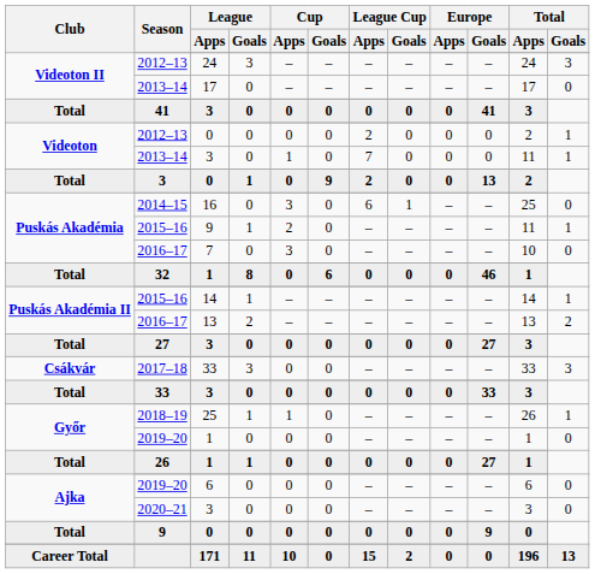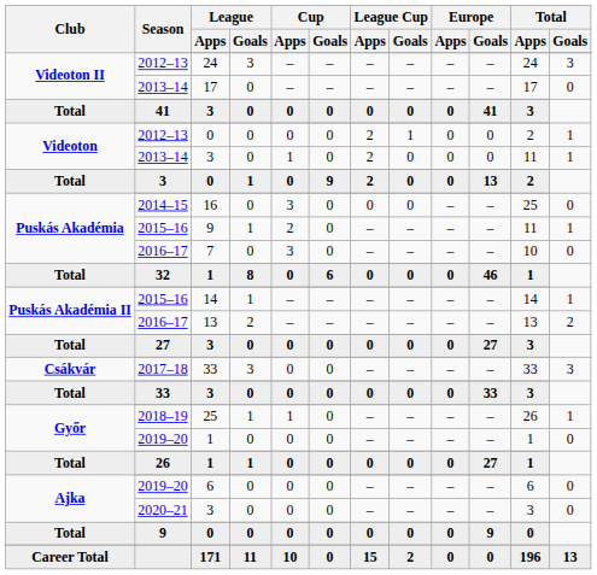 <table class="wikitable" style="font-size:90%; text-align: center;">
 <tr>
 <th rowspan="2">Club</th>
 <th rowspan="2">Season</th>
 <th colspan="2">League</th>
 <th colspan="2">Cup</th>
 <th colspan="2">League Cup</th>
 <th colspan="2">Europe</th>
 <th colspan="2">Total</th>
 </tr>
 <tr>
 <th>Apps</th>
 <th>Goals</th>
 <th>Apps</th>
 <th>Goals</th>
 <th>Apps</th>
 <th>Goals</th>
 <th>Apps</th>
 <th>Goals</th>
 <th>Apps</th>
 <th>Goals</th>
 </tr>
 <tr ||-||-||-|->
 <td rowspan="4" valign="center"><strong><a href='#'>Videoton II</a></strong></td>
 </tr>
 <tr>
 <td><a href='#'>2012–13</a></td>
 <td>24</td>
 <td>3</td>
 <td>–</td>
 <td>–</td>
 <td>–</td>
 <td>–</td>
 <td>–</td>
 <td>–</td>
 <td>24</td>
 <td>3</td>
 </tr>
 <tr>
 <td><a href='#'>2013–14</a></td>
 <td>17</td>
 <td>0</td>
 <td>–</td>
 <td>–</td>
 <td>–</td>
 <td>–</td>
 <td>–</td>
 <td>–</td>
 <td>17</td>
 <td>0</td>
 </tr>
 <tr>
 </tr>
 <tr style="font-weight:bold; background-color:#eeeeee;">
 <td>Total</td>
 <td>41</td>
 <td>3</td>
 <td>0</td>
 <td>0</td>
 <td>0</td>
 <td>0</td>
 <td>0</td>
 <td>0</td>
 <td>41</td>
 <td>3</td>
 </tr>
 <tr>
 <td rowspan="4" valign="center"><strong><a href='#'>Videoton</a></strong></td>
 </tr>
 <tr>
 <td><a href='#'>2012–13</a></td>
 <td>0</td>
 <td>0</td>
 <td>0</td>
 <td>0</td>
 <td>2</td>
-<td>0</td>
+<td>1</td>
 <td>0</td>
 <td>0</td>
 <td>2</td>
 <td>1</td>
 </tr>
 <tr>
 <td><a href='#'>2013–14</a></td>
 <td>3</td>
 <td>0</td>
 <td>1</td>
 <td>0</td>
-<td>7</td>
+<td>2</td>
 <td>0</td>
 <td>0</td>
 <td>0</td>
 <td>11</td>
 <td>1</td>
 </tr>
 <tr>
 </tr>
 <tr style="font-weight:bold; background-color:#eeeeee;">
 <td>Total</td>
 <td>3</td>
 <td>0</td>
 <td>1</td>
 <td>0</td>
 <td>9</td>
 <td>2</td>
 <td>0</td>
 <td>0</td>
 <td>13</td>
 <td>2</td>
 </tr>
 <tr>
 <td rowspan="5" valign="center"><strong><a href='#'>Puskás Akadémia</a></strong></td>
 </tr>
 <tr>
 <td><a href='#'>2014–15</a></td>
 <td>16</td>
 <td>0</td>
 <td>3</td>
 <td>0</td>
-<td>6</td>
-<td>1</td>
+<td>0</td>
+<td>0</td>
 <td>–</td>
 <td>–</td>
 <td>25</td>
 <td>0</td>
 </tr>
 <tr>
 <td><a href='#'>2015–16</a></td>
 <td>9</td>
 <td>1</td>
 <td>2</td>
 <td>0</td>
 <td>–</td>
 <td>–</td>
 <td>–</td>
 <td>–</td>
 <td>11</td>
 <td>1</td>
 </tr>
 <tr>
 <td><a href='#'>2016–17</a></td>
 <td>7</td>
 <td>0</td>
 <td>3</td>
 <td>0</td>
 <td>–</td>
 <td>–</td>
 <td>–</td>
 <td>–</td>
 <td>10</td>
 <td>0</td>
 </tr>
 <tr>
 </tr>
 <tr style="font-weight:bold; background-color:#eeeeee;">
 <td>Total</td>
 <td>32</td>
 <td>1</td>
 <td>8</td>
 <td>0</td>
 <td>6</td>
 <td>0</td>
 <td>0</td>
 <td>0</td>
 <td>46</td>
 <td>1</td>
 </tr>
 <tr>
 <td rowspan="4" valign="center"><strong><a href='#'>Puskás Akadémia II</a></strong></td>
 </tr>
 <tr>
 <td><a href='#'>2015–16</a></td>
 <td>14</td>
 <td>1</td>
 <td>–</td>
 <td>–</td>
 <td>–</td>
 <td>–</td>
 <td>–</td>
 <td>–</td>
 <td>14</td>
 <td>1</td>
 </tr>
 <tr>
 <td><a href='#'>2016–17</a></td>
 <td>13</td>
 <td>2</td>
 <td>–</td>
 <td>–</td>
 <td>–</td>
 <td>–</td>
 <td>–</td>
 <td>–</td>
 <td>13</td>
 <td>2</td>
 </tr>
 <tr>
 </tr>
 <tr style="font-weight:bold; background-color:#eeeeee;">
 <td>Total</td>
 <td>27</td>
 <td>3</td>
 <td>0</td>
 <td>0</td>
 <td>0</td>
 <td>0</td>
 <td>0</td>
 <td>0</td>
 <td>27</td>
 <td>3</td>
 </tr>
 <tr>
 <td rowspan="3" valign="center"><strong><a href='#'>Csákvár</a></strong></td>
 </tr>
 <tr>
 <td><a href='#'>2017–18</a></td>
 <td>33</td>
 <td>3</td>
 <td>0</td>
 <td>0</td>
 <td>–</td>
 <td>–</td>
 <td>–</td>
 <td>–</td>
 <td>33</td>
 <td>3</td>
 </tr>
 <tr>
 </tr>
 <tr style="font-weight:bold; background-color:#eeeeee;">
 <td>Total</td>
 <td>33</td>
 <td>3</td>
 <td>0</td>
 <td>0</td>
 <td>0</td>
 <td>0</td>
 <td>0</td>
 <td>0</td>
 <td>33</td>
 <td>3</td>
 </tr>
 <tr>
 <td rowspan="4" valign="center"><strong><a href='#'>Győr</a></strong></td>
 </tr>
 <tr>
 <td><a href='#'>2018–19</a></td>
 <td>25</td>
 <td>1</td>
 <td>1</td>
 <td>0</td>
 <td>–</td>
 <td>–</td>
 <td>–</td>
 <td>–</td>
 <td>26</td>
 <td>1</td>
 </tr>
 <tr>
 <td><a href='#'>2019–20</a></td>
 <td>1</td>
 <td>0</td>
 <td>0</td>
 <td>0</td>
 <td>–</td>
 <td>–</td>
 <td>–</td>
 <td>–</td>
 <td>1</td>
 <td>0</td>
 </tr>
 <tr>
 </tr>
 <tr style="font-weight:bold; background-color:#eeeeee;">
 <td>Total</td>
 <td>26</td>
 <td>1</td>
 <td>1</td>
 <td>0</td>
 <td>0</td>
 <td>0</td>
 <td>0</td>
 <td>0</td>
 <td>27</td>
 <td>1</td>
 </tr>
 <tr>
 <td rowspan="4" valign="center"><strong><a href='#'>Ajka</a></strong></td>
 </tr>
 <tr>
 <td><a href='#'>2019–20</a></td>
 <td>6</td>
 <td>0</td>
 <td>0</td>
 <td>0</td>
 <td>–</td>
 <td>–</td>
 <td>–</td>
 <td>–</td>
 <td>6</td>
 <td>0</td>
 </tr>
 <tr>
 <td><a href='#'>2020–21</a></td>
 <td>3</td>
 <td>0</td>
 <td>0</td>
 <td>0</td>
 <td>–</td>
 <td>–</td>
 <td>–</td>
 <td>–</td>
 <td>3</td>
 <td>0</td>
 </tr>
 <tr>
 </tr>
 <tr style="font-weight:bold; background-color:#eeeeee;">
 <td>Total</td>
 <td>9</td>
 <td>0</td>
 <td>0</td>
 <td>0</td>
 <td>0</td>
 <td>0</td>
 <td>0</td>
 <td>0</td>
 <td>9</td>
 <td>0</td>
 </tr>
 <tr>
 </tr>
 <tr style="font-weight:bold; background-color:#eeeeee;">
 <td rowspan="2" valign="top"><strong>Career Total</strong></td>
 <td></td>
 <td><strong>171</strong></td>
 <td><strong>11</strong></td>
 <td><strong>10</strong></td>
 <td><strong>0</strong></td>
 <td><strong>15</strong></td>
 <td><strong>2</strong></td>
 <td><strong>0</strong></td>
 <td><strong>0</strong></td>
 <td><strong>196</strong></td>
 <td><strong>13</strong></td>
 </tr>
 </table>
